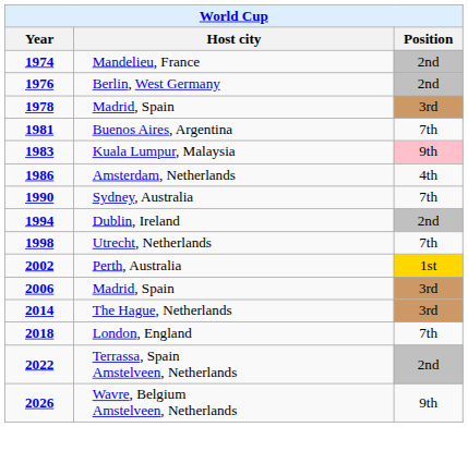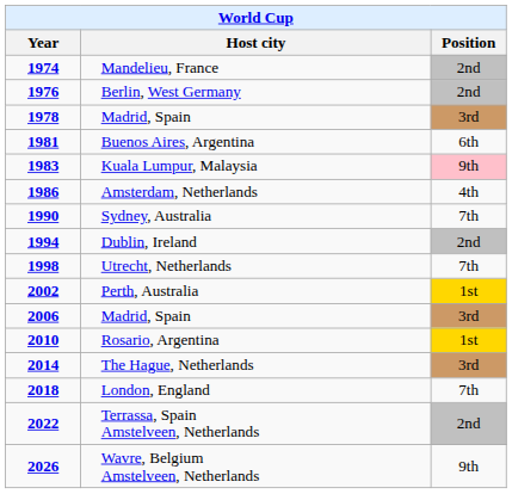 <table class="wikitable" style="text-align: center;">
 <tr>
 <th colspan=3 style="background-color: #ddeeff;"><a href='#'>World Cup</a></th>
 </tr>
 <tr>
 <th style="width: 70px;">Year</th>
 <th style="width: 350px;">Host city</th>
 <th style="width: 70px;">Position</th>
 </tr>
 <tr>
 <td><strong><a href='#'>1974</a></strong></td>
 <td style="text-align: left; padding-left: 20px;"> <a href='#'>Mandelieu</a>, France</td>
 <td style="background-color: silver">2nd</td>
 </tr>
 <tr>
 <td><strong><a href='#'>1976</a></strong></td>
 <td style="text-align: left; padding-left: 20px;"> <a href='#'>Berlin</a>, <a href='#'>West Germany</a></td>
 <td style="background-color: silver">2nd</td>
 </tr>
 <tr>
 <td><strong><a href='#'>1978</a></strong></td>
 <td style="text-align: left; padding-left: 20px;"> <a href='#'>Madrid</a>, Spain</td>
 <td style="background-color: #cc9966">3rd</td>
 </tr>
 <tr>
 <td><strong><a href='#'>1981</a></strong></td>
 <td style="text-align: left; padding-left: 20px;"> <a href='#'>Buenos Aires</a>, Argentina</td>
-<td>7th</td>
+<td>6th</td>
 </tr>
 <tr>
 <td><strong><a href='#'>1983</a></strong></td>
 <td style="text-align: left; padding-left: 20px;"> <a href='#'>Kuala Lumpur</a>, Malaysia</td>
 <td style="background: pink;">9th</td>
 </tr>
 <tr>
 <td><strong><a href='#'>1986</a></strong></td>
 <td style="text-align: left; padding-left: 20px;"> <a href='#'>Amsterdam</a>, Netherlands</td>
 <td>4th</td>
 </tr>
 <tr>
 <td><strong><a href='#'>1990</a></strong></td>
 <td style="text-align: left; padding-left: 20px;"> <a href='#'>Sydney</a>, Australia</td>
 <td>7th</td>
 </tr>
 <tr>
 <td><strong><a href='#'>1994</a></strong></td>
 <td style="text-align: left; padding-left: 20px;"> <a href='#'>Dublin</a>, Ireland</td>
 <td style="background-color: silver">2nd</td>
 </tr>
 <tr>
 <td><strong><a href='#'>1998</a></strong></td>
 <td style="text-align: left; padding-left: 20px;"> <a href='#'>Utrecht</a>, Netherlands</td>
 <td>7th</td>
 </tr>
 <tr>
 <td><strong><a href='#'>2002</a></strong></td>
 <td style="text-align: left; padding-left: 20px;"> <a href='#'>Perth</a>, Australia</td>
 <td style="background-color: gold">1st</td>
 </tr>
 <tr>
 <td><strong><a href='#'>2006</a></strong></td>
 <td style="text-align: left; padding-left: 20px;"> <a href='#'>Madrid</a>, Spain</td>
 <td style="background-color: #cc9966">3rd</td>
 </tr>
 <tr>
+<td><strong><a href='#'>2010</a></strong></td>
+<td style="text-align: left; padding-left: 20px;"> <a href='#'>Rosario</a>, Argentina</td>
+<td style="background-color: gold">1st</td>
+</tr>
+<tr>
 <td><strong><a href='#'>2014</a></strong></td>
 <td style="text-align: left; padding-left: 20px;"> <a href='#'>The Hague</a>, Netherlands</td>
 <td style="background-color: #cc9966">3rd</td>
 </tr>
 <tr>
 <td><strong><a href='#'>2018</a></strong></td>
 <td style="text-align: left; padding-left: 20px;"> <a href='#'>London</a>, England</td>
 <td>7th</td>
 </tr>
 <tr>
 <td><strong><a href='#'>2022</a></strong></td>
 <td style="text-align: left; padding-left: 20px;"> <a href='#'>Terrassa</a>, Spain<br> <a href='#'>Amstelveen</a>, Netherlands</td>
 <td style="background-color: silver">2nd</td>
 </tr>
 <tr>
 <td><strong><a href='#'>2026</a></strong></td>
 <td style="text-align: left; padding-left: 20px;"> <a href='#'>Wavre</a>, Belgium<br> <a href='#'>Amstelveen</a>, Netherlands</td>
 <td>9th</td>
 </tr>
 </table>
